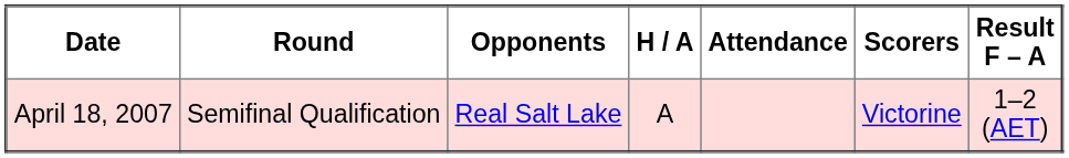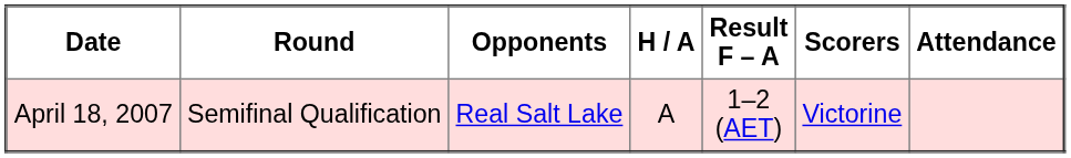 <table border="2" cellpadding="4" style="border-collapse:collapse; text-align:center;">
 <tr>
 <th><strong>Date</strong></th>
 <th><strong>Round</strong></th>
 <th><strong>Opponents</strong></th>
 <th><strong>H / A</strong></th>
+<th><strong>Result<br>F – A</strong></th>
+<th><strong>Scorers</strong></th>
 <th><strong>Attendance</strong></th>
-<th><strong>Scorers</strong></th>
-<th><strong>Result<br>F – A</strong></th>
 </tr>
 <tr bgcolor="#ffdddd">
 <td>April 18, 2007</td>
 <td>Semifinal Qualification</td>
 <td><a href='#'>Real Salt Lake</a></td>
 <td>A</td>
+<td>1–2 <br>(<a href='#'>AET</a>)</td>
+<td><a href='#'>Victorine</a></td>
 <td></td>
-<td><a href='#'>Victorine</a></td>
-<td>1–2 <br>(<a href='#'>AET</a>)</td>
 </tr>
 </table>
